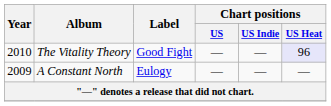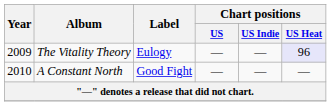 <table class="wikitable">
 <tr>
 <th rowspan="2">Year</th>
 <th rowspan="2">Album</th>
 <th rowspan="2">Label</th>
 <th colspan="3">Chart positions</th>
 </tr>
 <tr>
 <th width="50"><small><a href='#'>US</a></small></th>
 <th width="50"><small><a href='#'>US Indie</a></small></th>
 <th width="50"><small><a href='#'>US Heat</a></small></th>
 </tr>
 <tr>
-<td>2010</td>
+<td>2009</td>
 <td><em>The Vitality Theory</em></td>
-<td rowspan="1"><a href='#'>Good Fight</a></td>
+<td rowspan="1"><a href='#'>Eulogy</a></td>
 <td align="center">—</td>
 <td align="center">—</td>
 <td align="center" style="background: lavender;">96</td>
 </tr>
 <tr>
-<td>2009</td>
+<td>2010</td>
 <td><em>A Constant North</em></td>
-<td rowspan="1"><a href='#'>Eulogy</a></td>
+<td rowspan="1"><a href='#'>Good Fight</a></td>
 <td align="center">—</td>
 <td align="center">—</td>
 <td align="center">—</td>
 </tr>
 <tr>
 <th colspan="8"><small>"—" denotes a release that did not chart.</small></th>
 </tr>
 <tr>
 </tr>
 </table>
